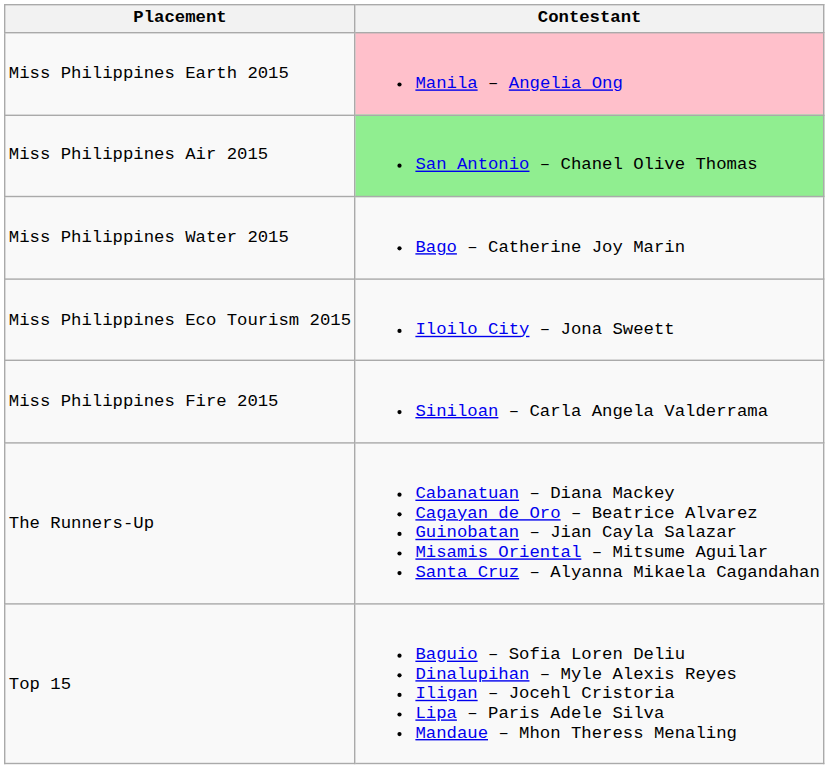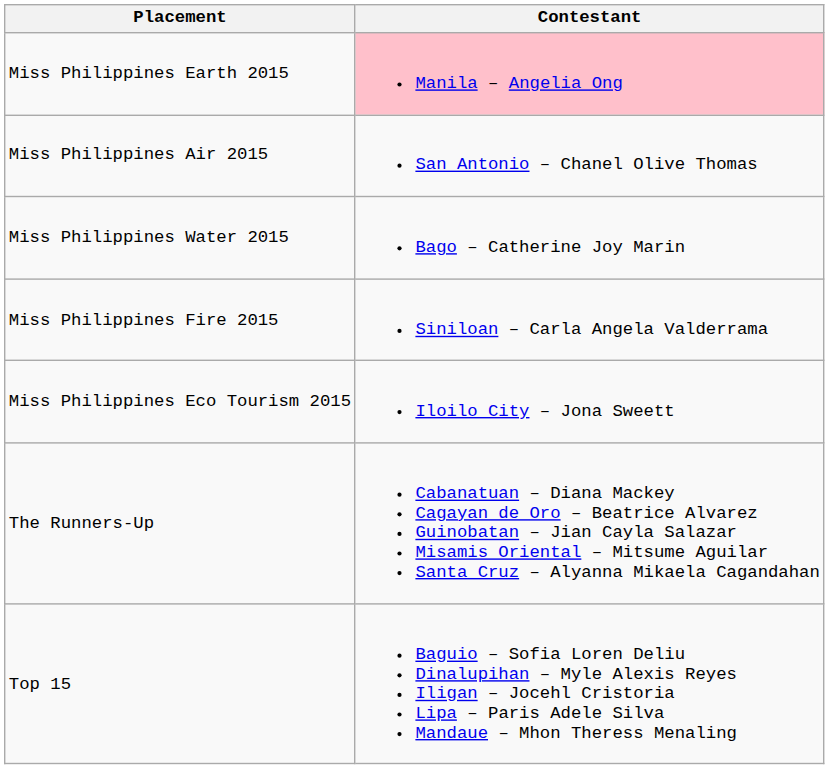 <table class="wikitable sortable" style="font-size: 95%;">
 <tr>
 <th>Placement</th>
 <th>Contestant</th>
 </tr>
 <tr>
 <td>Miss Philippines Earth 2015</td>
 <td style="background: pink;"><br><ul><li><a href='#'>Manila</a> – <a href='#'>Angelia Ong</a></li></ul></td>
 </tr>
 <tr>
 <td>Miss Philippines Air 2015</td>
-<td style="background: lightgreen;"><br><ul><li><a href='#'>San Antonio</a> – Chanel Olive Thomas</li></ul></td>
+<td><br><ul><li><a href='#'>San Antonio</a> – Chanel Olive Thomas</li></ul></td>
 </tr>
 <tr>
 <td>Miss Philippines Water 2015</td>
 <td><br><ul><li><a href='#'>Bago</a> – Catherine Joy Marin</li></ul></td>
 </tr>
 <tr>
+<td>Miss Philippines Fire 2015</td>
+<td><br><ul><li><a href='#'>Siniloan</a> – Carla Angela Valderrama</li></ul></td>
+</tr>
+<tr>
 <td>Miss Philippines Eco Tourism 2015</td>
 <td><br><ul><li><a href='#'>Iloilo City</a> – Jona Sweett</li></ul></td>
-</tr>
-<tr>
-<td>Miss Philippines Fire 2015</td>
-<td><br><ul><li><a href='#'>Siniloan</a> – Carla Angela Valderrama</li></ul></td>
 </tr>
 <tr>
 <td>The Runners-Up</td>
 <td><br><ul><li><a href='#'>Cabanatuan</a> – Diana Mackey</li><li><a href='#'>Cagayan de Oro</a> – Beatrice Alvarez</li><li><a href='#'>Guinobatan</a> – Jian Cayla Salazar</li><li><a href='#'>Misamis Oriental</a> – Mitsume Aguilar</li><li><a href='#'>Santa Cruz</a> – Alyanna Mikaela Cagandahan</li></ul></td>
 </tr>
 <tr>
 <td>Top 15</td>
 <td><br><ul><li><a href='#'>Baguio</a> – Sofia Loren Deliu</li><li><a href='#'>Dinalupihan</a> – Myle Alexis Reyes</li><li><a href='#'>Iligan</a> – Jocehl Cristoria</li><li><a href='#'>Lipa</a> – Paris Adele Silva</li><li><a href='#'>Mandaue</a> – Mhon Theress Menaling</li></ul></td>
 </tr>
 </table>
